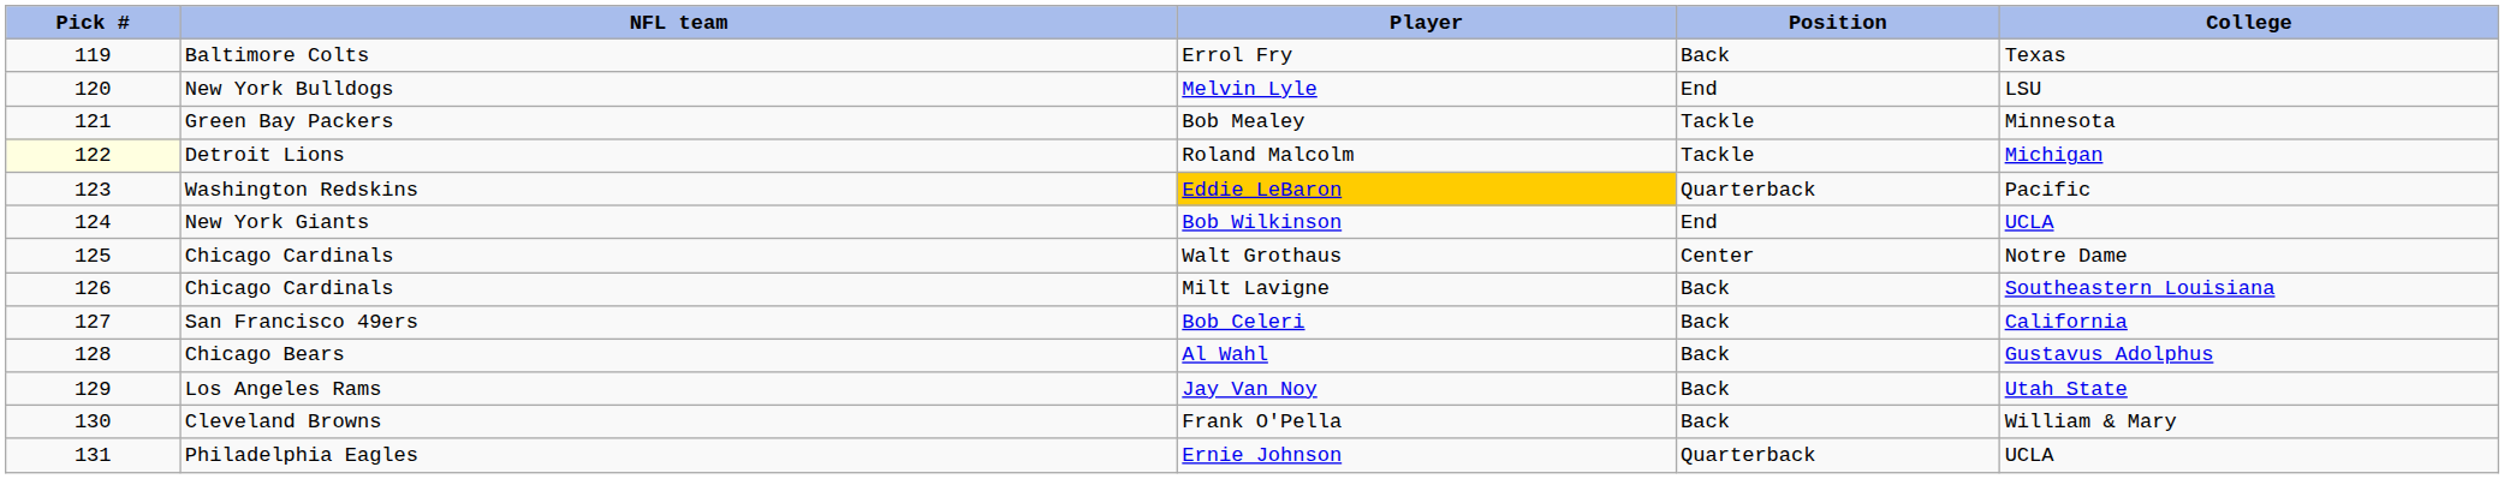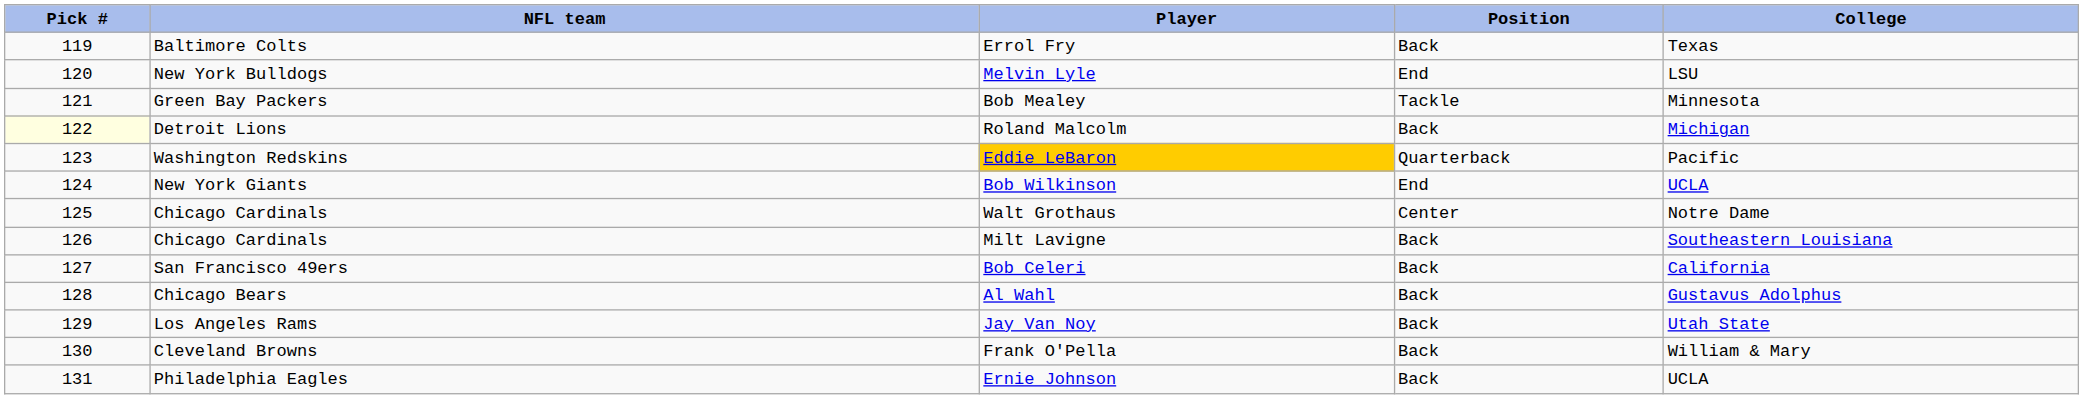 <table class="wikitable sortable sortable" style="width: 100%">
 <tr>
 <th style="background:#A8BDEC;" width=7%>Pick #</th>
 <th width=40% style="background:#A8BDEC;">NFL team</th>
 <th width=20% style="background:#A8BDEC;">Player</th>
 <th width=13% style="background:#A8BDEC;">Position</th>
 <th style="background:#A8BDEC;">College</th>
 </tr>
 <tr>
 <td align=center>119</td>
 <td>Baltimore Colts</td>
 <td>Errol Fry</td>
 <td>Back</td>
 <td>Texas</td>
 </tr>
 <tr>
 <td align=center>120</td>
 <td>New York Bulldogs</td>
 <td><a href='#'>Melvin Lyle</a></td>
 <td>End</td>
 <td>LSU</td>
 </tr>
 <tr>
 <td align=center>121</td>
 <td>Green Bay Packers</td>
 <td>Bob Mealey</td>
 <td>Tackle</td>
 <td>Minnesota</td>
 </tr>
 <tr>
 <td align=center style="background: lightyellow;">122</td>
 <td>Detroit Lions</td>
 <td>Roland Malcolm</td>
-<td>Tackle</td>
+<td>Back</td>
 <td><a href='#'>Michigan</a></td>
 </tr>
 <tr>
 <td align=center>123</td>
 <td>Washington Redskins</td>
 <td bgcolor="#FFCC00"><a href='#'>Eddie LeBaron</a></td>
 <td>Quarterback</td>
 <td>Pacific</td>
 </tr>
 <tr>
 <td align=center>124</td>
 <td>New York Giants</td>
 <td><a href='#'>Bob Wilkinson</a></td>
 <td>End</td>
 <td><a href='#'>UCLA</a></td>
 </tr>
 <tr>
 <td align=center>125</td>
 <td>Chicago Cardinals</td>
 <td>Walt Grothaus</td>
 <td>Center</td>
 <td>Notre Dame</td>
 </tr>
 <tr>
 <td align=center>126</td>
 <td>Chicago Cardinals</td>
 <td>Milt Lavigne</td>
 <td>Back</td>
 <td><a href='#'>Southeastern Louisiana</a></td>
 </tr>
 <tr>
 <td align=center>127</td>
 <td>San Francisco 49ers</td>
 <td><a href='#'>Bob Celeri</a></td>
 <td>Back</td>
 <td><a href='#'>California</a></td>
 </tr>
 <tr>
 <td align=center>128</td>
 <td>Chicago Bears</td>
 <td><a href='#'>Al Wahl</a></td>
 <td>Back</td>
 <td><a href='#'>Gustavus Adolphus</a></td>
 </tr>
 <tr>
 <td align=center>129</td>
 <td>Los Angeles Rams</td>
 <td><a href='#'>Jay Van Noy</a></td>
 <td>Back</td>
 <td><a href='#'>Utah State</a></td>
 </tr>
 <tr>
 <td align=center>130</td>
 <td>Cleveland Browns</td>
 <td>Frank O'Pella</td>
 <td>Back</td>
 <td>William & Mary</td>
 </tr>
 <tr>
 <td align=center>131</td>
 <td>Philadelphia Eagles</td>
 <td><a href='#'>Ernie Johnson</a></td>
-<td>Quarterback</td>
+<td>Back</td>
 <td>UCLA</td>
 </tr>
 </table>
